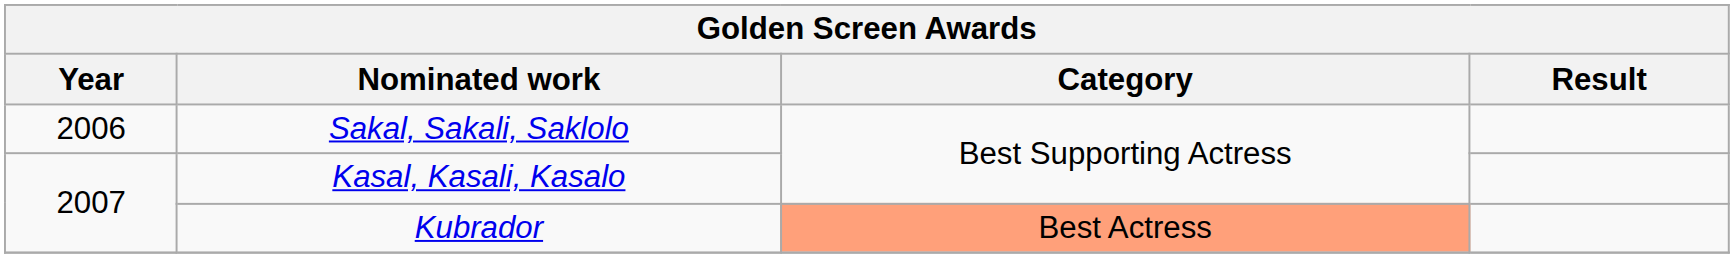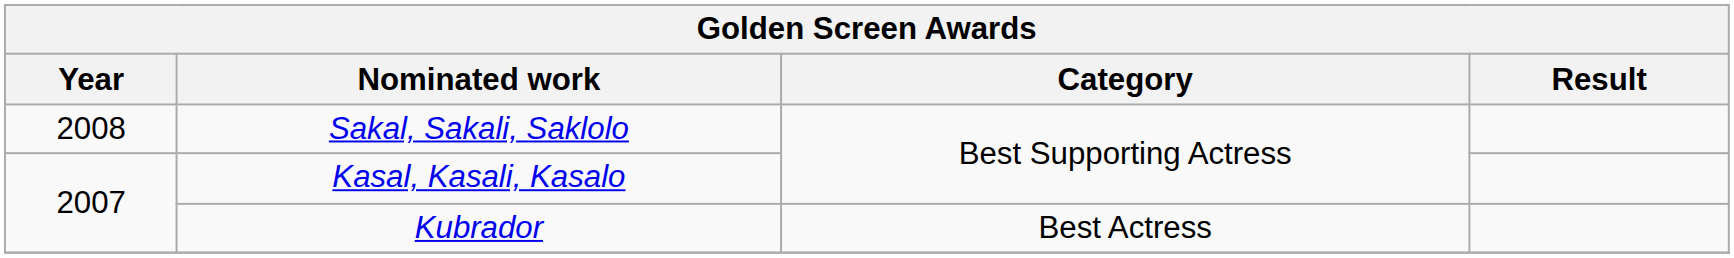 <table width="70%" class="wikitable sortable">
 <tr>
 <th colspan="4">Golden Screen Awards</th>
 </tr>
 <tr>
 <th width="10%">Year</th>
 <th width="35%">Nominated work</th>
 <th width="40%">Category</th>
 <th width="15%">Result</th>
 </tr>
 <tr>
-<td align="center">2006</td>
+<td align="center">2008</td>
 <td align="center"><em><a href='#'>Sakal, Sakali, Saklolo</a></em></td>
 <td align="center" rowspan=2>Best Supporting Actress</td>
 <td></td>
 </tr>
 <tr>
 <td align="center" rowspan=2>2007</td>
 <td align="center"><em><a href='#'>Kasal, Kasali, Kasalo</a></em></td>
 <td></td>
 </tr>
 <tr>
 <td align="center"><em><a href='#'>Kubrador</a></em></td>
-<td align="center" style="background: lightsalmon;">Best Actress</td>
+<td align="center">Best Actress</td>
 <td></td>
 </tr>
 <tr>
 </tr>
 </table>
